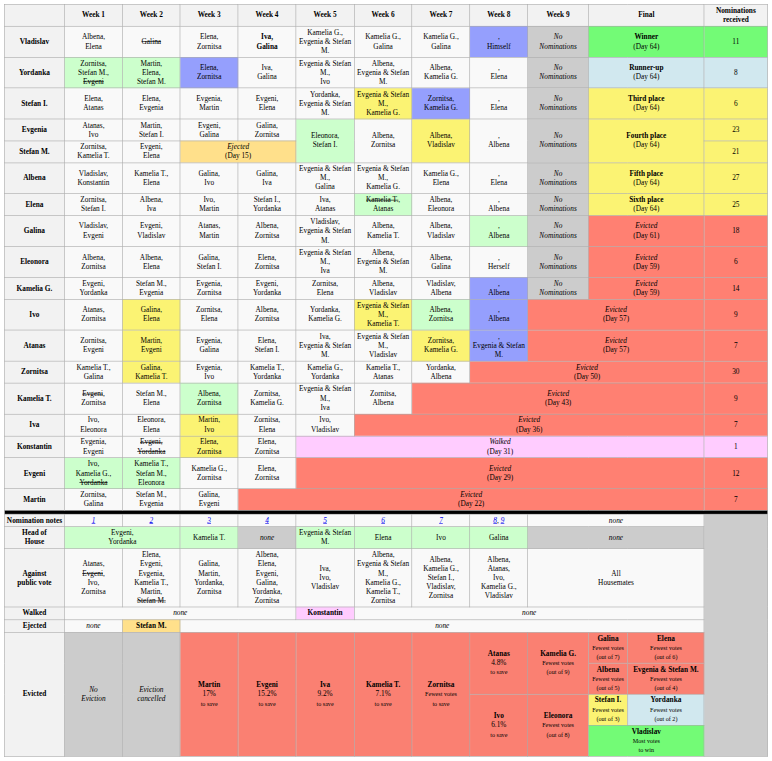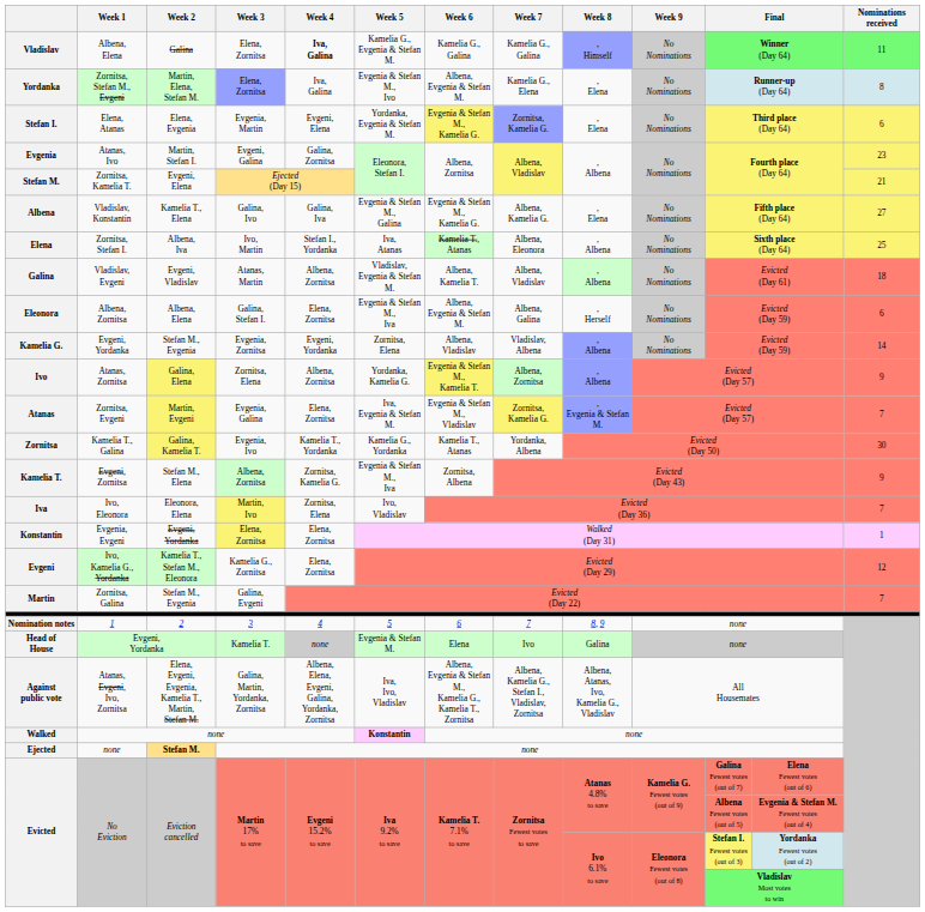 <table class="wikitable" style="text-align:center; font-size:9pt; line-height:15px;">
 <tr>
 <th style="width:5%"></th>
 <th style="width:5%">Week 1</th>
 <th style="width:5%">Week 2</th>
 <th style="width:5%">Week 3</th>
 <th style="width:5%">Week 4</th>
 <th style="width:5%">Week 5</th>
 <th style="width:5%">Week 6</th>
 <th style="width:5%">Week 7</th>
 <th style="width:5%">Week 8</th>
 <th style="width:5%">Week 9</th>
 <th colspan=2 style="width:10%">Final</th>
 <th style="width:5%">Nominations<br>received</th>
 </tr>
 <tr>
 <th>Vladislav</th>
 <td>Albena,<br>Elena</td>
 <td><s>Galina</s></td>
 <td>Elena,<br>Zornitsa</td>
 <td><strong>Iva,<br>Galina</strong></td>
 <td>Kamelia G.,<br>Evgenia & Stefan M.</td>
 <td>Kamelia G.,<br>Galina</td>
 <td>Kamelia G.,<br>Galina</td>
 <td style="background:#959ffd;">,<br>Himself</td>
 <td style="background:#CCCCCC;"><em>No<br>Nominations</em></td>
 <td colspan=2 style="background:#73FB76;;"><strong>Winner</strong><br>(Day 64)</td>
 <td style="background:#73FB76;;">11</td>
 </tr>
 <tr>
 <th>Yordanka</th>
 <td style="background:#cfc;">Zornitsa,<br>Stefan M.,<br><s>Evgeni</s></td>
 <td style="background:#cfc;">Martin,<br>Elena,<br>Stefan M.</td>
 <td style="background:#959ffd;">Elena,<br>Zornitsa</td>
 <td>Iva,<br>Galina</td>
 <td>Evgenia & Stefan M.,<br>Ivo</td>
 <td>Albena,<br>Evgenia & Stefan M.</td>
-<td>Albena,<br>Kamelia G.</td>
+<td>Kamelia G.,<br>Elena</td>
 <td>,<br>Elena</td>
 <td style="background:#CCCCCC;"><em>No<br>Nominations</em></td>
 <td colspan=2 style="background:#D1E8EF;;"><strong>Runner-up</strong><br>(Day 64)</td>
 <td style="background:#D1E8EF;;">8</td>
 </tr>
 <tr>
 <th>Stefan I.</th>
 <td>Elena,<br>Atanas</td>
 <td>Elena,<br>Evgenia</td>
 <td>Evgenia,<br>Martin</td>
 <td>Evgeni,<br>Elena</td>
 <td>Yordanka,<br>Evgenia & Stefan M.</td>
 <td style="background:#FBF373;">Evgenia & Stefan M.,<br>Kamelia G.</td>
 <td style="background:#959ffd;">Zornitsa,<br>Kamelia G.</td>
 <td>,<br>Elena</td>
 <td style="background:#CCCCCC;"><em>No<br>Nominations</em></td>
 <td colspan=2 style="background:#FBF373;;"><strong>Third place</strong><br>(Day 64)</td>
 <td style="background:#FBF373;;">6</td>
 </tr>
 <tr>
 <th>Evgenia</th>
 <td>Atanas,<br>Ivo</td>
 <td>Martin,<br>Stefan I.</td>
 <td>Evgeni,<br>Galina</td>
 <td>Galina,<br>Zornitsa</td>
 <td rowspan=2 style="background:#cfc;">Eleonora,<br>Stefan I.</td>
 <td rowspan=2>Albena,<br>Zornitsa</td>
 <td rowspan=2 style="background:#FBF373;">Albena,<br>Vladislav</td>
 <td rowspan=2>,<br>Albena</td>
 <td rowspan=2 style="background:#CCCCCC;"><em>No<br>Nominations</em></td>
 <td rowspan=2 colspan=2 style="background:#FBF373;;"><strong>Fourth place</strong><br>(Day 64)</td>
 <td style="background:#FBF373;;">23</td>
 </tr>
 <tr>
 <th>Stefan M.</th>
 <td>Zornitsa,<br>Kamelia T.</td>
 <td>Evgeni,<br>Elena</td>
 <td colspan=2 style="background:#FFE08B;"><em>Ejected</em><br>(Day 15)</td>
 <td style="background:#FBF373;;">21</td>
 </tr>
 <tr>
 <th>Albena</th>
 <td>Vladislav,<br>Konstantin</td>
 <td>Kamelia T.,<br>Elena</td>
 <td>Galina,<br>Ivo</td>
 <td>Galina,<br>Iva</td>
 <td>Evgenia & Stefan M.,<br>Galina</td>
 <td>Evgenia & Stefan M.,<br>Kamelia G.</td>
-<td>Kamelia G.,<br>Elena</td>
+<td>Albena,<br>Kamelia G.</td>
 <td>,<br>Elena</td>
 <td style="background:#CCCCCC;"><em>No<br>Nominations</em></td>
 <td colspan=2 style="background:#FBF373;;"><strong>Fifth place</strong><br>(Day 64)</td>
 <td style="background:#FBF373;;">27</td>
 </tr>
 <tr>
 <th>Elena</th>
 <td>Zornitsa,<br>Stefan I.</td>
 <td>Albena,<br>Iva</td>
 <td>Ivo,<br>Martin</td>
 <td>Stefan I.,<br>Yordanka</td>
 <td>Iva,<br>Atanas</td>
 <td style="background:#cfc;"><s>Kamelia T.</s>,<br>Atanas</td>
 <td>Albena,<br>Eleonora</td>
 <td>,<br>Albena</td>
 <td style="background:#CCCCCC;"><em>No<br>Nominations</em></td>
 <td colspan=2 style="background:#FBF373;;"><strong>Sixth place</strong><br>(Day 64)</td>
 <td style="background:#FBF373;;">25</td>
 </tr>
 <tr>
 <th>Galina</th>
 <td>Vladislav,<br>Evgeni</td>
 <td>Evgeni,<br>Vladislav</td>
 <td>Atanas,<br>Martin</td>
 <td>Albena,<br>Zornitsa</td>
 <td>Vladislav,<br>Evgenia & Stefan M.</td>
 <td>Albena,<br>Kamelia T.</td>
 <td>Albena,<br>Vladislav</td>
 <td style="background:#cfc;">,<br>Albena</td>
 <td style="background:#CCCCCC;"><em>No<br>Nominations</em></td>
 <td style="background:#FF8072;" colspan="2"><em>Evicted</em><br>(Day 61)</td>
 <td style="background:#FF8072;">18</td>
 </tr>
 <tr>
 <th>Eleonora</th>
 <td>Albena,<br>Zornitsa</td>
 <td>Albena,<br>Elena</td>
 <td>Galina,<br>Stefan I.</td>
 <td>Elena,<br>Zornitsa</td>
 <td>Evgenia & Stefan M.,<br>Iva</td>
 <td>Albena,<br>Evgenia & Stefan M.</td>
 <td>Albena,<br>Galina</td>
 <td>,<br>Herself</td>
 <td style="background:#CCCCCC;"><em>No<br>Nominations</em></td>
 <td style="background:#FF8072;" colspan="2"><em>Evicted</em><br>(Day 59)</td>
 <td style="background:#FF8072;">6</td>
 </tr>
 <tr>
 <th>Kamelia G.</th>
 <td>Evgeni,<br>Yordanka</td>
 <td>Stefan M.,<br>Evgenia</td>
 <td>Evgenia,<br>Zornitsa</td>
 <td>Evgeni,<br>Yordanka</td>
 <td>Zornitsa,<br>Elena</td>
 <td>Albena,<br>Vladislav</td>
 <td>Vladislav,<br>Albena</td>
 <td style="background:#959ffd;">,<br>Albena</td>
 <td style="background:#CCCCCC;"><em>No<br>Nominations</em></td>
 <td style="background:#FF8072;" colspan="2"><em>Evicted</em><br>(Day 59)</td>
 <td style="background:#FF8072;">14</td>
 </tr>
 <tr>
 <th>Ivo</th>
 <td>Atanas,<br>Zornitsa</td>
 <td style="background:#FBF373;">Galina,<br>Elena</td>
 <td>Zornitsa,<br>Elena</td>
 <td>Albena,<br>Zornitsa</td>
 <td>Yordanka,<br>Kamelia G.</td>
 <td style="background:#FBF373;">Evgenia & Stefan M.,<br>Kamelia T.</td>
 <td style="background:#cfc;">Albena,<br>Zornitsa</td>
 <td style="background:#959ffd;">,<br>Albena</td>
 <td style="background:#FF8072;" colspan="3"><em>Evicted</em><br>(Day 57)</td>
 <td style="background:#FF8072;">9</td>
 </tr>
 <tr>
 <th>Atanas</th>
 <td>Zornitsa,<br>Evgeni</td>
 <td style="background:#FBF373;">Martin,<br>Evgeni</td>
 <td>Evgenia,<br>Galina</td>
-<td>Elena,<br>Stefan I.</td>
+<td>Elena,<br>Zornitsa</td>
 <td>Iva,<br>Evgenia & Stefan M.</td>
 <td>Evgenia & Stefan M.,<br>Vladislav</td>
 <td style="background:#FBF373;">Zornitsa,<br>Kamelia G.</td>
 <td style="background:#959ffd;">,<br>Evgenia & Stefan M.</td>
 <td style="background:#FF8072;" colspan="3"><em>Evicted</em><br>(Day 57)</td>
 <td style="background:#FF8072;">7</td>
 </tr>
 <tr>
 <th>Zornitsa</th>
 <td>Kamelia T.,<br>Galina</td>
 <td style="background:#FBF373;">Galina,<br>Kamelia T.</td>
 <td>Evgenia,<br>Ivo</td>
 <td>Kamelia T.,<br>Yordanka</td>
 <td>Kamelia G.,<br>Yordanka</td>
 <td>Kamelia T.,<br>Atanas</td>
 <td>Yordanka,<br>Albena</td>
 <td style="background:#FF8072;" colspan="4"><em>Evicted</em><br>(Day 50)</td>
 <td style="background:#FF8072;">30</td>
 </tr>
 <tr>
 <th>Kamelia T.</th>
 <td><s>Evgeni</s>,<br>Zornitsa</td>
 <td>Stefan M.,<br>Elena</td>
 <td style="background:#cfc;">Albena,<br>Zornitsa</td>
 <td>Zornitsa,<br>Kamelia G.</td>
 <td>Evgenia & Stefan M.,<br>Iva</td>
 <td>Zornitsa,<br>Albena</td>
 <td style="background:#FF8072;" colspan="5"><em>Evicted</em><br>(Day 43)</td>
 <td style="background:#FF8072;">9</td>
 </tr>
 <tr>
 <th>Iva</th>
 <td>Ivo,<br>Eleonora</td>
 <td>Eleonora,<br>Elena</td>
 <td style="background:#FBF373;">Martin,<br>Ivo</td>
 <td>Zornitsa,<br>Elena</td>
 <td>Ivo,<br>Vladislav</td>
 <td style="background:#FF8072;" colspan="6"><em>Evicted</em><br>(Day 36)</td>
 <td style="background:#FF8072;">7</td>
 </tr>
 <tr>
 <th>Konstantin</th>
 <td>Evgenia,<br>Evgeni</td>
 <td><s>Evgeni,<br>Yordanka</s></td>
 <td style="background:#FBF373;">Elena,<br>Zornitsa</td>
 <td>Elena,<br>Zornitsa</td>
 <td style="background:#fcf;" colspan="7"><em>Walked</em><br>(Day 31)</td>
 <td style="background:#fcf;">1</td>
 </tr>
 <tr>
 <th>Evgeni</th>
 <td style="background:#cfc;">Ivo,<br>Kamelia G.,<br><s>Yordanka</s></td>
 <td style="background:#cfc;">Kamelia T.,<br>Stefan M.,<br>Eleonora</td>
 <td>Kamelia G.,<br>Zornitsa</td>
 <td>Elena,<br>Zornitsa</td>
 <td style="background:#FF8072;" colspan="7"><em>Evicted</em><br>(Day 29)</td>
 <td style="background:#FF8072;">12</td>
 </tr>
 <tr>
 <th>Martin</th>
 <td>Zornitsa,<br>Galina</td>
 <td>Stefan M.,<br>Evgenia</td>
 <td>Galina,<br>Evgeni</td>
 <td style="background:#FF8072;" colspan="8"><em>Evicted</em><br>(Day 22)</td>
 <td style="background:#FF8072;">7</td>
 </tr>
 <tr>
 <th style="background:#000;" colspan="15"></th>
 </tr>
 <tr>
 <th>Nomination notes</th>
 <td><em><a href='#'>1</a></em></td>
 <td><em><a href='#'>2</a></em></td>
 <td><em><a href='#'>3</a></em></td>
 <td><em><a href='#'>4</a></em></td>
 <td><em><a href='#'>5</a></em></td>
 <td><em><a href='#'>6</a></em></td>
 <td><em><a href='#'>7</a></em></td>
 <td><em><a href='#'>8</a></em>, <em><a href='#'>9</a></em></td>
 <td colspan=3><em>none</em></td>
 <td style="background:#CCCCCC;" rowspan="9"></td>
 </tr>
 <tr>
 <th>Head of<br>House</th>
 <td colspan=2 style="background:#cfc;">Evgeni,<br>Yordanka</td>
 <td style="background:#cfc;">Kamelia T.</td>
 <td style="background:#ccc;"><em>none</em></td>
 <td style="background:#cfc;">Evgenia & Stefan M.</td>
 <td style="background:#cfc;">Elena</td>
 <td style="background:#cfc;">Ivo</td>
 <td style="background:#cfc;">Galina</td>
 <td colspan=3 style="background:#ccc;"><em>none</em></td>
 </tr>
 <tr>
 <th>Against<br>public vote</th>
 <td>Atanas,<br><s>Evgeni</s>,<br>Ivo,<br>Zornitsa</td>
 <td>Elena,<br>Evgeni,<br>Evgenia,<br>Kamelia T.,<br>Martin,<br><s>Stefan M.</s></td>
 <td>Galina,<br>Martin,<br>Yordanka,<br>Zornitsa</td>
 <td>Albena,<br>Elena,<br>Evgeni,<br>Galina,<br>Yordanka,<br>Zornitsa</td>
 <td>Iva,<br>Ivo,<br>Vladislav</td>
 <td>Albena,<br>Evgenia & Stefan M.,<br>Kamelia G.,<br>Kamelia T.,<br>Zornitsa</td>
 <td>Albena,<br>Kamelia G.,<br>Stefan I.,<br>Vladislav,<br>Zornitsa</td>
 <td>Albena,<br>Atanas,<br>Ivo,<br>Kamelia G.,<br>Vladislav</td>
 <td colspan=3>All<br>Housemates</td>
 </tr>
 <tr>
 <th>Walked</th>
 <td colspan=4><em>none</em></td>
 <td style="background:#fcf;"><strong>Konstantin</strong></td>
 <td colspan=6><em>none</em></td>
 </tr>
 <tr>
 <th>Ejected</th>
 <td><em>none</em></td>
 <td style="background:#FFE08B;"><strong>Stefan M.</strong></td>
 <td colspan=9><em>none</em></td>
 </tr>
 <tr>
 <th rowspan=4>Evicted</th>
 <td rowspan=4 style="background:#ccc;"><em>No<br>Eviction</em></td>
 <td rowspan=4 style="background:#ccc;"><em>Eviction<br>cancelled</em></td>
 <td rowspan=4 style="background:salmon;"><strong>Martin</strong><br>17%<br><small>to save</small></td>
 <td rowspan=4 style="background:salmon;"><strong>Evgeni</strong><br>15.2%<br><small>to save</small></td>
 <td rowspan=4 style="background:salmon;"><strong>Iva</strong><br>9.2%<br><small>to save</small></td>
 <td rowspan=4 style="background:salmon;"><strong>Kamelia T.</strong><br>7.1%<br><small>to save</small></td>
 <td rowspan=4 style="background:salmon;"><strong>Zornitsa</strong><br><small>Fewest votes<br>to save</small></td>
 <td rowspan=2 style="background:salmon;"><strong>Atanas</strong><br>4.8%<br><small>to save</small></td>
 <td rowspan=2 style="background:salmon;"><strong>Kamelia G.</strong><br><small>Fewest votes<br>(out of 9)</small></td>
 <td style="background:salmon;"><strong>Galina</strong><br><small>Fewest votes<br>(out of 7)</small></td>
 <td style="background:salmon;"><strong>Elena</strong><br><small>Fewest votes<br>(out of 6)</small></td>
 </tr>
 <tr>
 <td style="background:salmon;"><strong>Albena</strong><br><small>Fewest votes<br>(out of 5)</small></td>
 <td style="background:salmon;"><strong>Evgenia & Stefan M.</strong><br><small>Fewest votes<br>(out of 4)</small></td>
 </tr>
 <tr>
 <td rowspan=2 style="background:salmon;"><strong>Ivo</strong><br>6.1%<br><small>to save</small></td>
 <td rowspan=2 style="background:salmon;"><strong>Eleonora</strong><br><small>Fewest votes<br>(out of 8)</small></td>
 <td style="background:#FBF373;"><strong>Stefan I.</strong><br><small>Fewest votes<br>(out of 3)</small></td>
 <td style="background:#D1E8EF;"><strong>Yordanka</strong><br><small>Fewest votes<br>(out of 2)</small></td>
 </tr>
 <tr>
 <td colspan=2 style="background:#73FB76;"><strong>Vladislav</strong><br><small>Most votes<br>to win</small></td>
 </tr>
 </table>
